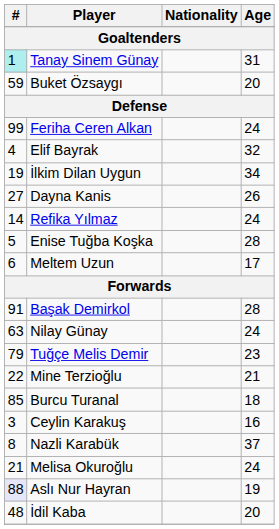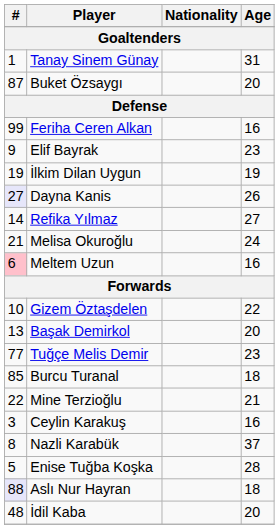 <table class="wikitable">
 <tr>
 <th>#</th>
 <th>Player</th>
 <th>Nationality</th>
 <th>Age</th>
 </tr>
 <tr>
 </tr>
 <tr>
 <th colspan=4>Goaltenders</th>
 </tr>
 <tr>
-<td style="background: paleturquoise;">1</td>
+<td>1</td>
 <td><a href='#'>Tanay Sinem Günay</a></td>
 <td></td>
 <td>31</td>
 </tr>
 <tr>
-<td>59</td>
+<td>87</td>
 <td>Buket Özsaygı</td>
 <td></td>
 <td>20</td>
 </tr>
 <tr>
 <th colspan=4>Defense</th>
 </tr>
 <tr>
 <td>99</td>
 <td><a href='#'>Feriha Ceren Alkan</a></td>
 <td></td>
-<td>24</td>
+<td>16</td>
 </tr>
 <tr>
-<td>4</td>
+<td>9</td>
 <td>Elif Bayrak</td>
 <td></td>
-<td>32</td>
+<td>23</td>
 </tr>
 <tr>
 <td>19</td>
 <td>İlkim Dilan Uygun</td>
 <td></td>
-<td>34</td>
+<td>19</td>
 </tr>
 <tr>
-<td>27</td>
+<td style="background: lavender;">27</td>
 <td>Dayna Kanis</td>
 <td> </td>
 <td>26</td>
 </tr>
 <tr>
 <td>14</td>
 <td><a href='#'>Refika Yılmaz</a></td>
 <td></td>
+<td>27</td>
+</tr>
+<tr>
+<td>21</td>
+<td>Melisa Okuroğlu</td>
+<td></td>
 <td>24</td>
 </tr>
 <tr>
-<td>5</td>
-<td>Enise Tuğba Koşka</td>
-<td></td>
-<td>28</td>
-</tr>
-<tr>
-<td>6</td>
+<td style="background: pink;">6</td>
 <td>Meltem Uzun</td>
 <td></td>
-<td>17</td>
+<td>16</td>
 </tr>
 <tr>
 <th colspan=4>Forwards</th>
 </tr>
 <tr>
-<td>91</td>
+<td>10</td>
+<td><a href='#'>Gizem Öztaşdelen</a></td>
+<td></td>
+<td>22</td>
+</tr>
+<tr>
+<td>13</td>
 <td><a href='#'>Başak Demirkol</a></td>
 <td></td>
-<td>28</td>
+<td>20</td>
 </tr>
 <tr>
-<td>63</td>
-<td>Nilay Günay</td>
-<td></td>
-<td>24</td>
-</tr>
-<tr>
-<td>79</td>
+<td>77</td>
 <td><a href='#'>Tuğçe Melis Demir</a></td>
 <td></td>
 <td>23</td>
+</tr>
+<tr>
+<td>85</td>
+<td>Burcu Turanal</td>
+<td></td>
+<td>18</td>
 </tr>
 <tr>
 <td>22</td>
 <td>Mine Terzioğlu</td>
 <td></td>
 <td>21</td>
-</tr>
-<tr>
-<td>85</td>
-<td>Burcu Turanal</td>
-<td></td>
-<td>18</td>
 </tr>
 <tr>
 <td>3</td>
 <td>Ceylin Karakuş</td>
 <td></td>
 <td>16</td>
 </tr>
 <tr>
 <td>8</td>
 <td>Nazli Karabük</td>
 <td></td>
 <td>37</td>
 </tr>
 <tr>
-<td>21</td>
-<td>Melisa Okuroğlu</td>
+<td>5</td>
+<td>Enise Tuğba Koşka</td>
 <td></td>
-<td>24</td>
+<td>28</td>
 </tr>
 <tr>
 <td style="background: lavender;">88</td>
 <td>Aslı Nur Hayran</td>
 <td></td>
-<td>19</td>
+<td>18</td>
 </tr>
 <tr>
 <td>48</td>
 <td>İdil Kaba</td>
 <td></td>
 <td>20</td>
 </tr>
 <tr>
 </tr>
 </table>
